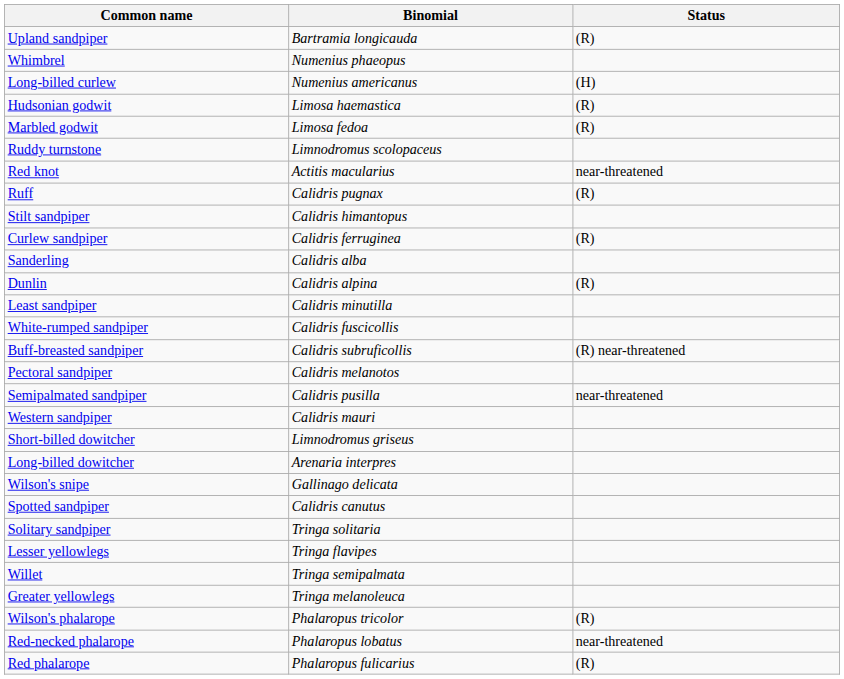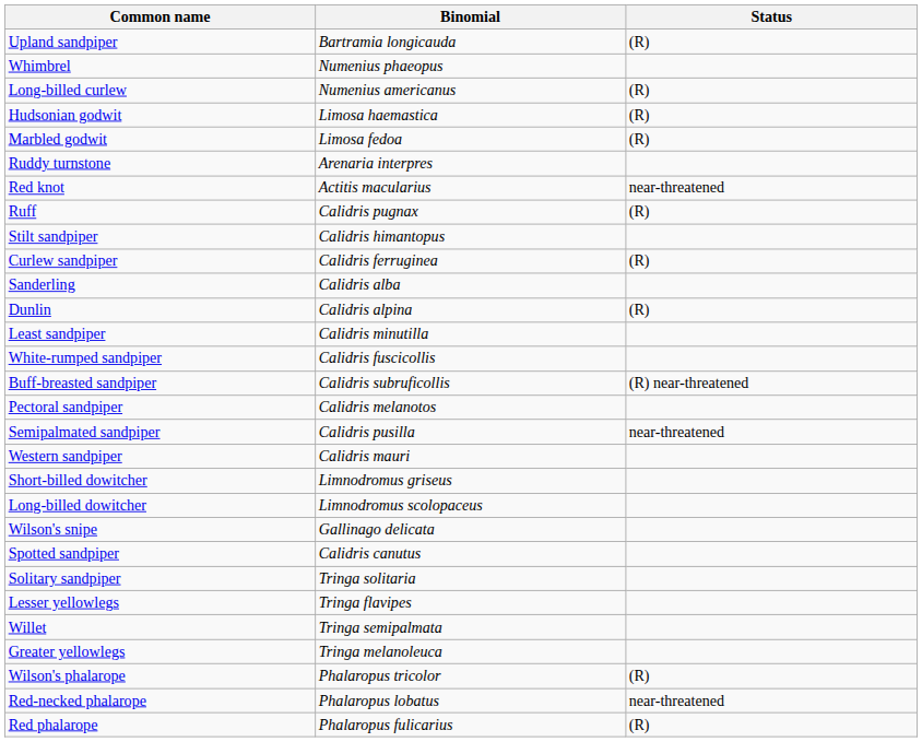 <table width=60% class="wikitable">
 <tr>
 <th width=34%>Common name</th>
 <th width=34%>Binomial</th>
 <th width=32%>Status</th>
 </tr>
 <tr>
 <td><a href='#'>Upland sandpiper</a></td>
 <td><em>Bartramia longicauda</em></td>
 <td>(R)</td>
 </tr>
 <tr>
 <td><a href='#'>Whimbrel</a></td>
 <td><em>Numenius phaeopus</em></td>
 <td></td>
 </tr>
 <tr>
 <td><a href='#'>Long-billed curlew</a></td>
 <td><em>Numenius americanus</em></td>
-<td>(H)</td>
+<td>(R)</td>
 </tr>
 <tr>
 <td><a href='#'>Hudsonian godwit</a></td>
 <td><em>Limosa haemastica</em></td>
 <td>(R)</td>
 </tr>
 <tr>
 <td><a href='#'>Marbled godwit</a></td>
 <td><em>Limosa fedoa</em></td>
 <td>(R)</td>
 </tr>
 <tr>
 <td><a href='#'>Ruddy turnstone</a></td>
-<td><em>Limnodromus scolopaceus</em></td>
+<td><em>Arenaria interpres</em></td>
 <td></td>
 </tr>
 <tr>
 <td><a href='#'>Red knot</a></td>
 <td><em>Actitis macularius</em></td>
 <td>near-threatened</td>
 </tr>
 <tr>
 <td><a href='#'>Ruff</a></td>
 <td><em>Calidris pugnax</em></td>
 <td>(R)</td>
 </tr>
 <tr>
 <td><a href='#'>Stilt sandpiper</a></td>
 <td><em>Calidris himantopus</em></td>
 <td></td>
 </tr>
 <tr>
 <td><a href='#'>Curlew sandpiper</a></td>
 <td><em>Calidris ferruginea</em></td>
 <td>(R)</td>
 </tr>
 <tr>
 <td><a href='#'>Sanderling</a></td>
 <td><em>Calidris alba</em></td>
 <td></td>
 </tr>
 <tr>
 <td><a href='#'>Dunlin</a></td>
 <td><em>Calidris alpina</em></td>
 <td>(R)</td>
 </tr>
 <tr>
 <td><a href='#'>Least sandpiper</a></td>
 <td><em>Calidris minutilla</em></td>
 <td></td>
 </tr>
 <tr>
 <td><a href='#'>White-rumped sandpiper</a></td>
 <td><em>Calidris fuscicollis</em></td>
 <td></td>
 </tr>
 <tr>
 <td><a href='#'>Buff-breasted sandpiper</a></td>
 <td><em>Calidris subruficollis</em></td>
 <td>(R) near-threatened</td>
 </tr>
 <tr>
 <td><a href='#'>Pectoral sandpiper</a></td>
 <td><em>Calidris melanotos</em></td>
 <td></td>
 </tr>
 <tr>
 <td><a href='#'>Semipalmated sandpiper</a></td>
 <td><em>Calidris pusilla</em></td>
 <td>near-threatened</td>
 </tr>
 <tr>
 <td><a href='#'>Western sandpiper</a></td>
 <td><em>Calidris mauri</em></td>
 <td></td>
 </tr>
 <tr>
 <td><a href='#'>Short-billed dowitcher</a></td>
 <td><em>Limnodromus griseus</em></td>
 <td></td>
 </tr>
 <tr>
 <td><a href='#'>Long-billed dowitcher</a></td>
-<td><em>Arenaria interpres</em></td>
+<td><em>Limnodromus scolopaceus</em></td>
 <td></td>
 </tr>
 <tr>
 <td><a href='#'>Wilson's snipe</a></td>
 <td><em>Gallinago delicata</em></td>
 <td></td>
 </tr>
 <tr>
 <td><a href='#'>Spotted sandpiper</a></td>
 <td><em>Calidris canutus</em></td>
 <td></td>
 </tr>
 <tr>
 <td><a href='#'>Solitary sandpiper</a></td>
 <td><em>Tringa solitaria</em></td>
 <td></td>
 </tr>
 <tr>
 <td><a href='#'>Lesser yellowlegs</a></td>
 <td><em>Tringa flavipes</em></td>
 <td></td>
 </tr>
 <tr>
 <td><a href='#'>Willet</a></td>
 <td><em>Tringa semipalmata</em></td>
 <td></td>
 </tr>
 <tr>
 <td><a href='#'>Greater yellowlegs</a></td>
 <td><em>Tringa melanoleuca</em></td>
 <td></td>
 </tr>
 <tr>
 <td><a href='#'>Wilson's phalarope</a></td>
 <td><em>Phalaropus tricolor</em></td>
 <td>(R)</td>
 </tr>
 <tr>
 <td><a href='#'>Red-necked phalarope</a></td>
 <td><em>Phalaropus lobatus</em></td>
 <td>near-threatened</td>
 </tr>
 <tr>
 <td><a href='#'>Red phalarope</a></td>
 <td><em>Phalaropus fulicarius</em></td>
 <td>(R)</td>
 </tr>
 </table>
